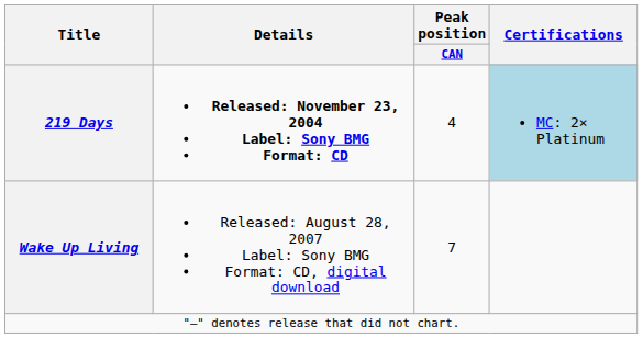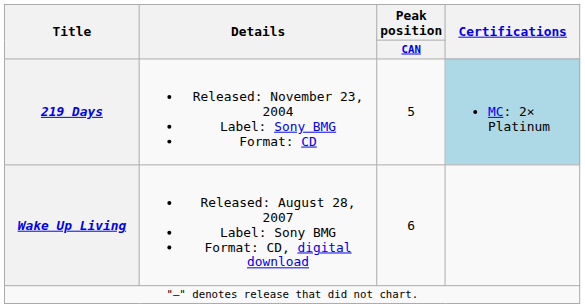 <table class="wikitable plainrowheaders" style="text-align:center;">
 <tr>
 <th rowspan="2" style="width:10em;">Title</th>
 <th rowspan="2" style="width:18em;">Details</th>
 <th>Peak<br>position</th>
 <th rowspan="2" style="width:10em;"><a href='#'>Certifications</a></th>
 </tr>
 <tr style="font-size:smaller;">
 <th style="width:4em;"><a href='#'>CAN</a><br></th>
 </tr>
 <tr>
 <th scope="row"><em><a href='#'>219 Days</a></em></th>
-<td><strong><br><ul><li>Released: November 23, 2004</li><li>Label: <a href='#'>Sony BMG</a></li><li>Format: <a href='#'>CD</a></li></ul></strong></td>
-<td>4</td>
+<td><br><ul><li>Released: November 23, 2004</li><li>Label: <a href='#'>Sony BMG</a></li><li>Format: <a href='#'>CD</a></li></ul></td>
+<td>5</td>
 <td style="background: lightblue; text-align:left;"><br><ul><li><a href='#'>MC</a>: 2× Platinum</li></ul></td>
 </tr>
 <tr>
 <th scope="row"><em><a href='#'>Wake Up Living</a></em></th>
 <td><br><ul><li>Released: August 28, 2007</li><li>Label: Sony BMG</li><li>Format: CD, <a href='#'>digital download</a></li></ul></td>
-<td>7</td>
+<td>6</td>
 <td style="text-align:left;"></td>
 </tr>
 <tr>
 <td colspan="8" style="font-size:smaller;">"—" denotes release that did not chart.</td>
 </tr>
 </table>
